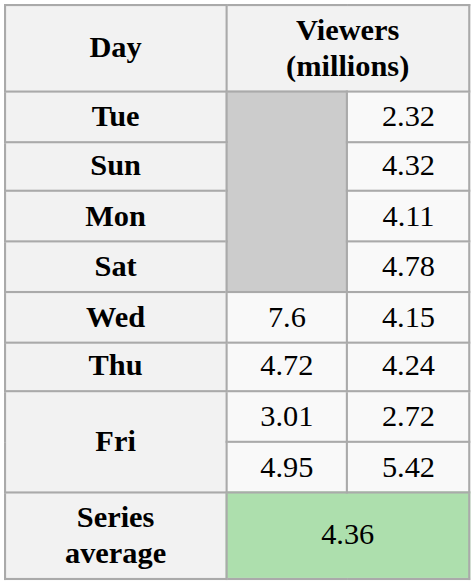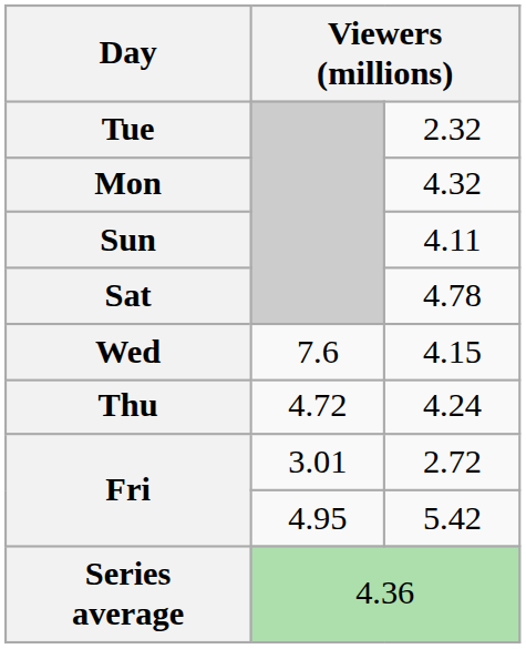 <table class="wikitable" style="font-size:90%; text-align:center; width: 25%; margin-left: left; margin-right: auto;">
 <tr>
 <th style="width:8%">Day</th>
 <th style="width:8%" colspan=2>Viewers (millions)</th>
 </tr>
 <tr>
 <th>Tue</th>
 <td style="background:#ccc;" rowspan=4></td>
 <td>2.32</td>
 </tr>
 <tr>
-<th>Sun</th>
+<th>Mon</th>
 <td>4.32</td>
 </tr>
 <tr>
-<th>Mon</th>
+<th>Sun</th>
 <td>4.11</td>
 </tr>
 <tr>
 <th>Sat</th>
 <td>4.78</td>
 </tr>
 <tr>
 <th>Wed</th>
 <td>7.6</td>
 <td>4.15</td>
 </tr>
 <tr>
 <th>Thu</th>
 <td>4.72</td>
 <td>4.24</td>
 </tr>
 <tr>
 <th rowspan=2>Fri</th>
 <td>3.01</td>
 <td>2.72</td>
 </tr>
 <tr>
 <td>4.95</td>
 <td>5.42</td>
 </tr>
 <tr>
 <th>Series<br>average</th>
 <td colspan="2" style="background:#ADDFAD;">4.36</td>
 </tr>
 </table>
